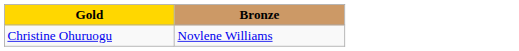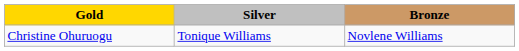 <table class="wikitable" style="text-align:left">
 <tr align="center">
 <td width=200 bgcolor=gold><strong>Gold</strong></td>
+<td width=200 bgcolor=silver><strong>Silver</strong></td>
 <td width=200 bgcolor=CC9966><strong>Bronze</strong></td>
 </tr>
 <tr>
 <td><a href='#'>Christine Ohuruogu</a><br><em></em></td>
+<td><a href='#'>Tonique Williams</a><br><em></em></td>
 <td><a href='#'>Novlene Williams</a><br><em></em></td>
 </tr>
 </table>
